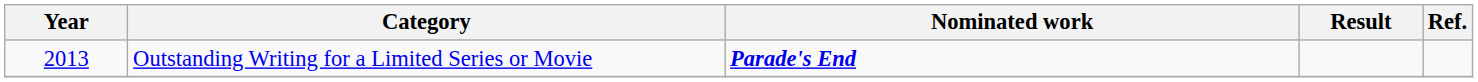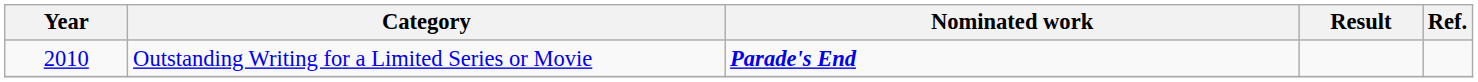 <table class=wikitable>
 <tr>
 <th scope="col" style="width:5em;">Year</th>
 <th scope="col" style="width:26em;">Category</th>
 <th scope="col" style="width:25em;">Nominated work</th>
 <th scope="col" style="width:5em;">Result</th>
 <th>Ref.</th>
 </tr>
 <tr>
-<td style="text-align:center;"><a href='#'>2013</a></td>
+<td style="text-align:center;"><a href='#'>2010</a></td>
 <td><a href='#'>Outstanding Writing for a Limited Series or Movie</a></td>
 <td><strong><em><a href='#'>Parade's End</a></em></strong></td>
 <td></td>
 <td></td>
 </tr>
 <tr>
 </tr>
 </table>
